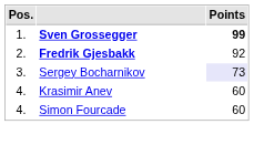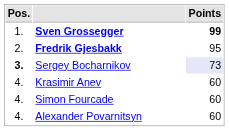 <table cellspacing="1" cellpadding="3" style="border:1px solid #AAAAAA;font-size:90%">
 <tr bgcolor="#E4E4E4">
 <th style="border-bottom:1px solid #AAAAAA" width=10>Pos.</th>
 <th style="border-bottom:1px solid #AAAAAA" width=200></th>
 <th style="border-bottom:1px solid #AAAAAA" width=20>Points</th>
 </tr>
 <tr>
 <td align=center>1.</td>
 <td> <strong><a href='#'>Sven Grossegger</a></strong></td>
 <td align=right><strong>99</strong></td>
 </tr>
 <tr>
 <td align=center>2.</td>
 <td><strong> <a href='#'>Fredrik Gjesbakk</a></strong></td>
-<td align=right>92</td>
+<td align=right>95</td>
 </tr>
 <tr>
-<td align=center>3.</td>
+<td align=center><strong>3.</strong></td>
 <td> <a href='#'>Sergey Bocharnikov</a></td>
 <td align=right style="background: lavender;">73</td>
 </tr>
 <tr>
 <td align=center>4.</td>
 <td> <a href='#'>Krasimir Anev</a></td>
 <td align=right>60</td>
 </tr>
 <tr>
 <td align=center>4.</td>
 <td> <a href='#'>Simon Fourcade</a></td>
 <td align=right>60</td>
 </tr>
+<tr>
+<td align=center>4.</td>
+<td> <a href='#'>Alexander Povarnitsyn</a></td>
+<td align=right>60</td>
+</tr>
 </table>
